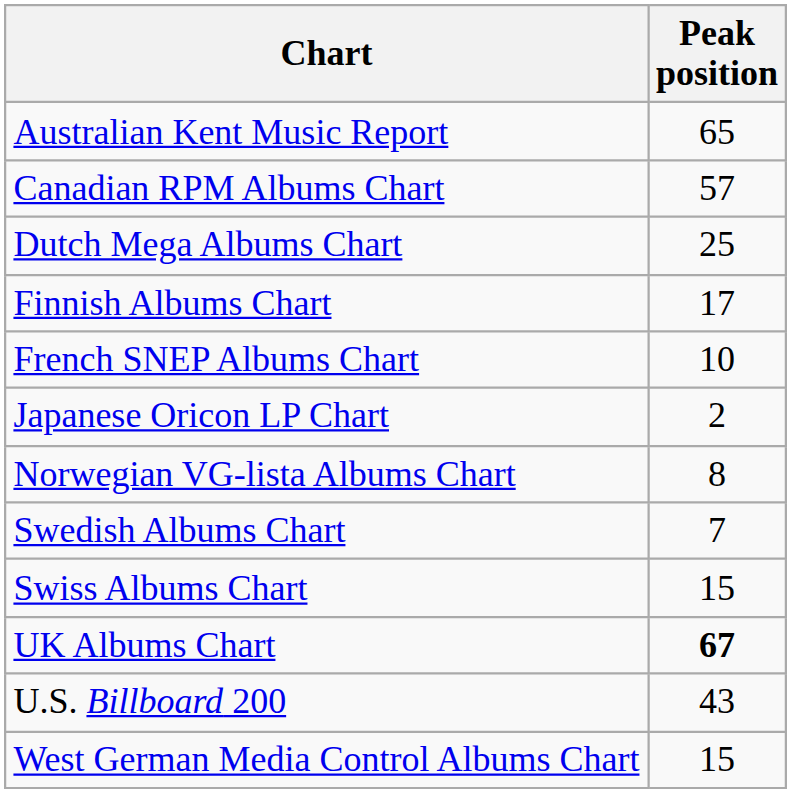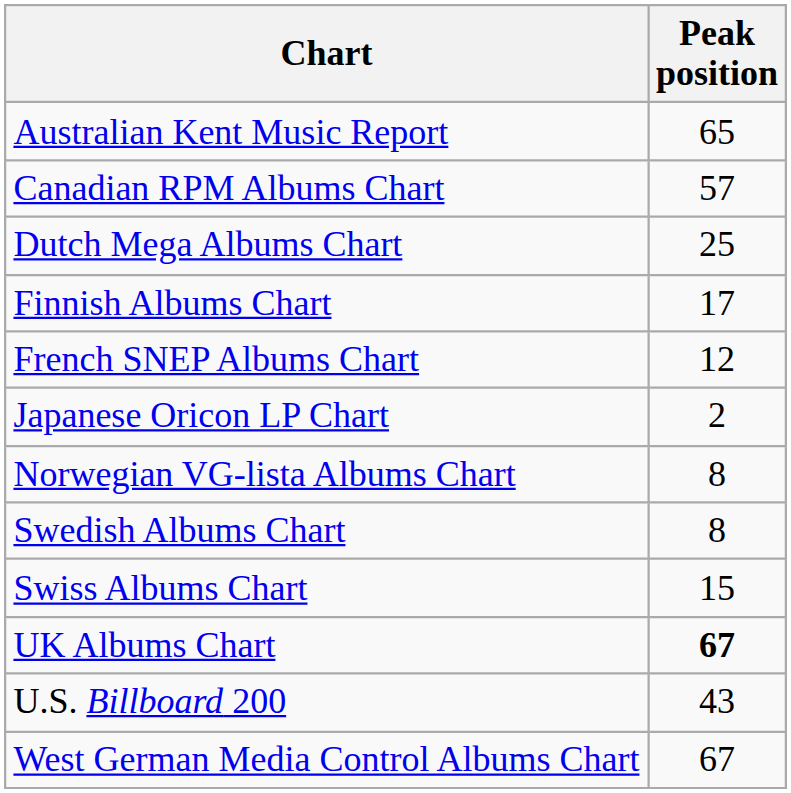 <table class="wikitable sortable" style="text-align:center;">
 <tr>
 <th>Chart</th>
 <th>Peak<br>position</th>
 </tr>
 <tr>
 <td align="left"><a href='#'>Australian Kent Music Report</a></td>
 <td>65</td>
 </tr>
 <tr>
 <td align="left"><a href='#'>Canadian RPM Albums Chart</a></td>
 <td>57</td>
 </tr>
 <tr>
 <td align="left"><a href='#'>Dutch Mega Albums Chart</a></td>
 <td>25</td>
 </tr>
 <tr>
 <td align="left"><a href='#'>Finnish Albums Chart</a></td>
 <td>17</td>
 </tr>
 <tr>
 <td align="left"><a href='#'>French SNEP Albums Chart</a></td>
-<td>10</td>
+<td>12</td>
 </tr>
 <tr>
 <td align="left"><a href='#'>Japanese Oricon LP Chart</a></td>
 <td>2</td>
 </tr>
 <tr>
 <td align="left"><a href='#'>Norwegian VG-lista Albums Chart</a></td>
 <td>8</td>
 </tr>
 <tr>
 <td align="left"><a href='#'>Swedish Albums Chart</a></td>
-<td>7</td>
+<td>8</td>
 </tr>
 <tr>
 <td align="left"><a href='#'>Swiss Albums Chart</a></td>
 <td>15</td>
 </tr>
 <tr>
 <td align="left"><a href='#'>UK Albums Chart</a></td>
 <td><strong>67</strong></td>
 </tr>
 <tr>
 <td align="left">U.S. <a href='#'><em>Billboard</em> 200</a></td>
 <td>43</td>
 </tr>
 <tr>
 <td align="left"><a href='#'>West German Media Control Albums Chart</a></td>
-<td>15</td>
+<td>67</td>
 </tr>
 </table>
